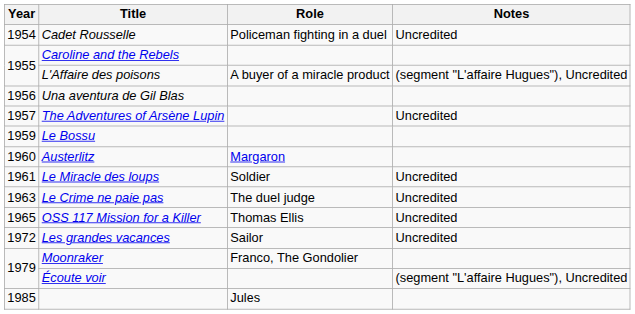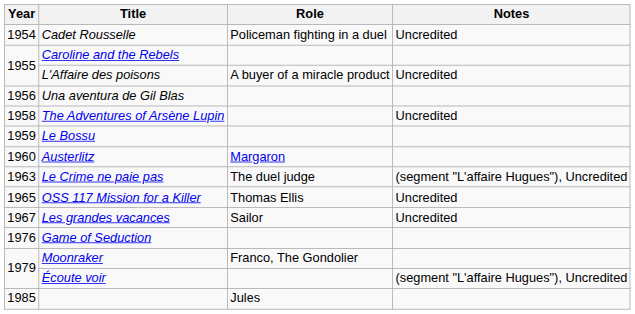 <table class="wikitable sortable">
 <tr>
 <th>Year</th>
 <th>Title</th>
 <th>Role</th>
 <th class="unsortable">Notes</th>
 </tr>
 <tr>
 <td>1954</td>
 <td><em>Cadet Rousselle</em></td>
 <td>Policeman fighting in a duel</td>
 <td>Uncredited</td>
 </tr>
 <tr>
 <td rowspan=2>1955</td>
 <td><em><a href='#'>Caroline and the Rebels</a></em></td>
 <td></td>
 <td></td>
 </tr>
 <tr>
 <td><em>L'Affaire des poisons</em></td>
 <td>A buyer of a miracle product</td>
-<td>(segment "L'affaire Hugues"), Uncredited</td>
+<td>Uncredited</td>
 </tr>
 <tr>
 <td>1956</td>
 <td><em>Una aventura de Gil Blas</em></td>
 <td></td>
 <td></td>
 </tr>
 <tr>
-<td>1957</td>
+<td>1958</td>
 <td><em><a href='#'>The Adventures of Arsène Lupin</a></em></td>
 <td></td>
 <td>Uncredited</td>
 </tr>
 <tr>
 <td>1959</td>
 <td><em><a href='#'>Le Bossu</a></em></td>
 <td></td>
 <td></td>
 </tr>
 <tr>
 <td>1960</td>
 <td><em><a href='#'>Austerlitz</a></em></td>
 <td><a href='#'>Margaron</a></td>
 <td></td>
 </tr>
 <tr>
-<td>1961</td>
-<td><em><a href='#'>Le Miracle des loups</a></em></td>
-<td>Soldier</td>
-<td>Uncredited</td>
-</tr>
-<tr>
 <td>1963</td>
 <td><em><a href='#'>Le Crime ne paie pas</a></em></td>
 <td>The duel judge</td>
-<td>Uncredited</td>
+<td>(segment "L'affaire Hugues"), Uncredited</td>
 </tr>
 <tr>
 <td>1965</td>
 <td><em><a href='#'>OSS 117 Mission for a Killer</a></em></td>
 <td>Thomas Ellis</td>
 <td>Uncredited</td>
 </tr>
 <tr>
-<td>1972</td>
+<td>1967</td>
 <td><em><a href='#'>Les grandes vacances</a></em></td>
 <td>Sailor</td>
 <td>Uncredited</td>
+</tr>
+<tr>
+<td>1976</td>
+<td><em><a href='#'>Game of Seduction</a></em></td>
+<td></td>
+<td></td>
 </tr>
 <tr>
 <td rowspan=2>1979</td>
 <td><em><a href='#'>Moonraker</a></em></td>
 <td>Franco, The Gondolier</td>
 <td></td>
 </tr>
 <tr>
 <td><em><a href='#'>Écoute voir</a></em></td>
 <td></td>
 <td>(segment "L'affaire Hugues"), Uncredited</td>
 </tr>
 <tr>
 <td>1985</td>
 <td><em></em></td>
 <td>Jules</td>
 <td></td>
 </tr>
 </table>
